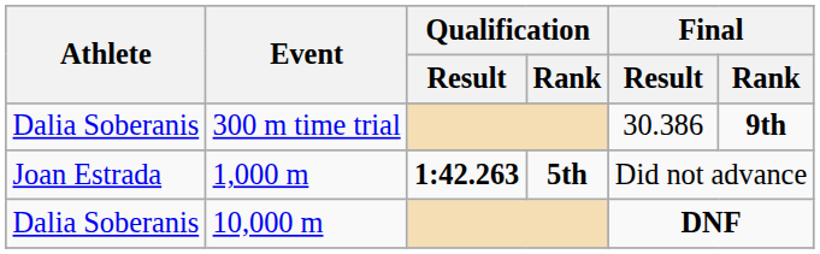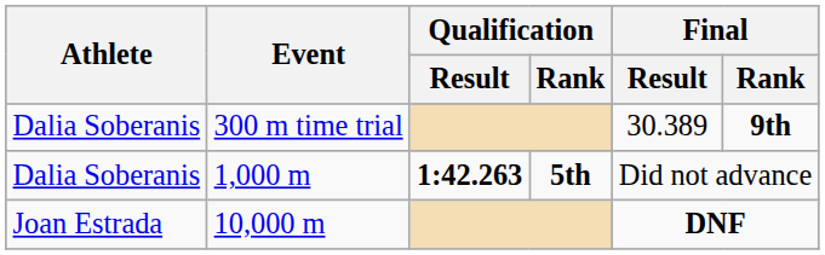 <table class="wikitable" border="1" style="font-size:90%">
 <tr>
 <th rowspan=2>Athlete</th>
 <th rowspan=2>Event</th>
 <th colspan=2>Qualification</th>
 <th colspan=2>Final</th>
 </tr>
 <tr>
 <th>Result</th>
 <th>Rank</th>
 <th>Result</th>
 <th>Rank</th>
 </tr>
 <tr>
 <td><a href='#'>Dalia Soberanis</a></td>
 <td><a href='#'>300 m time trial</a></td>
 <td bgcolor=wheat colspan="2"></td>
-<td align=center>30.386</td>
+<td align=center>30.389</td>
 <td align=center><strong>9th</strong></td>
 </tr>
 <tr>
-<td><a href='#'>Joan Estrada</a></td>
+<td><a href='#'>Dalia Soberanis</a></td>
 <td><a href='#'>1,000 m</a></td>
 <td align=center><strong>1:42.263</strong></td>
 <td align=center><strong>5th</strong></td>
 <td align=center colspan=2>Did not advance</td>
 </tr>
 <tr>
-<td><a href='#'>Dalia Soberanis</a></td>
+<td><a href='#'>Joan Estrada</a></td>
 <td><a href='#'>10,000 m</a></td>
 <td bgcolor=wheat colspan="2"></td>
 <td align=center colspan=2><strong>DNF</strong></td>
 </tr>
 </table>
